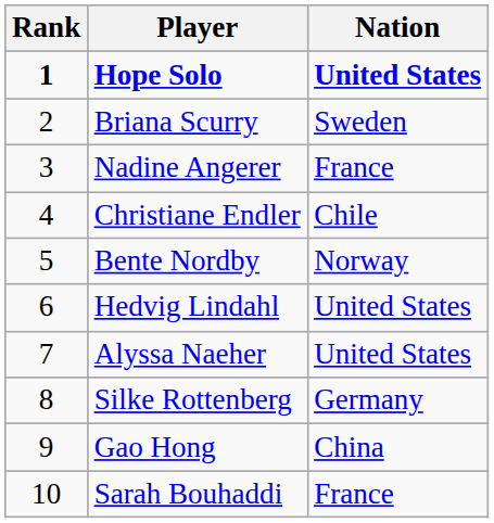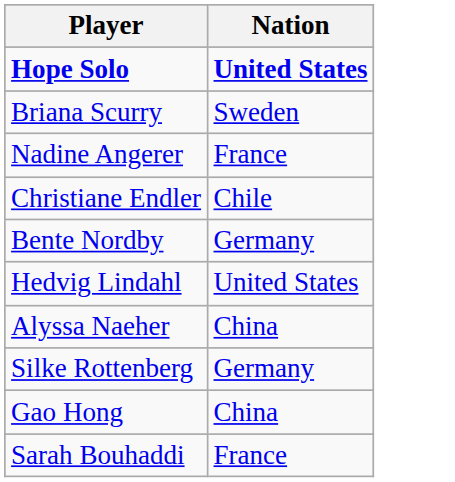 <table class="wikitable">
 <tr>
-<th>Rank</th>
 <th>Player</th>
 <th>Nation</th>
 </tr>
 <tr>
-<td align="center"><strong>1</strong></td>
 <td><strong><a href='#'>Hope Solo</a></strong></td>
 <td><strong> <a href='#'>United States</a></strong></td>
 </tr>
 <tr>
-<td align="center">2</td>
 <td><a href='#'>Briana Scurry</a></td>
 <td> <a href='#'>Sweden</a></td>
 </tr>
 <tr>
-<td align="center">3</td>
 <td><a href='#'>Nadine Angerer</a></td>
 <td> <a href='#'>France</a></td>
 </tr>
 <tr>
-<td align="center">4</td>
 <td><a href='#'>Christiane Endler</a></td>
 <td> <a href='#'>Chile</a></td>
 </tr>
 <tr>
-<td align="center">5</td>
 <td><a href='#'>Bente Nordby</a></td>
-<td> <a href='#'>Norway</a></td>
+<td> <a href='#'>Germany</a></td>
 </tr>
 <tr>
-<td align="center">6</td>
 <td><a href='#'>Hedvig Lindahl</a></td>
 <td> <a href='#'>United States</a></td>
 </tr>
 <tr>
-<td align="center">7</td>
 <td><a href='#'>Alyssa Naeher</a></td>
-<td> <a href='#'>United States</a></td>
+<td> <a href='#'>China</a></td>
 </tr>
 <tr>
-<td align="center">8</td>
 <td><a href='#'>Silke Rottenberg</a></td>
 <td> <a href='#'>Germany</a></td>
 </tr>
 <tr>
-<td align="center">9</td>
 <td><a href='#'>Gao Hong</a></td>
 <td> <a href='#'>China</a></td>
 </tr>
 <tr>
-<td align="center">10</td>
 <td><a href='#'>Sarah Bouhaddi</a></td>
 <td> <a href='#'>France</a></td>
 </tr>
 </table>
